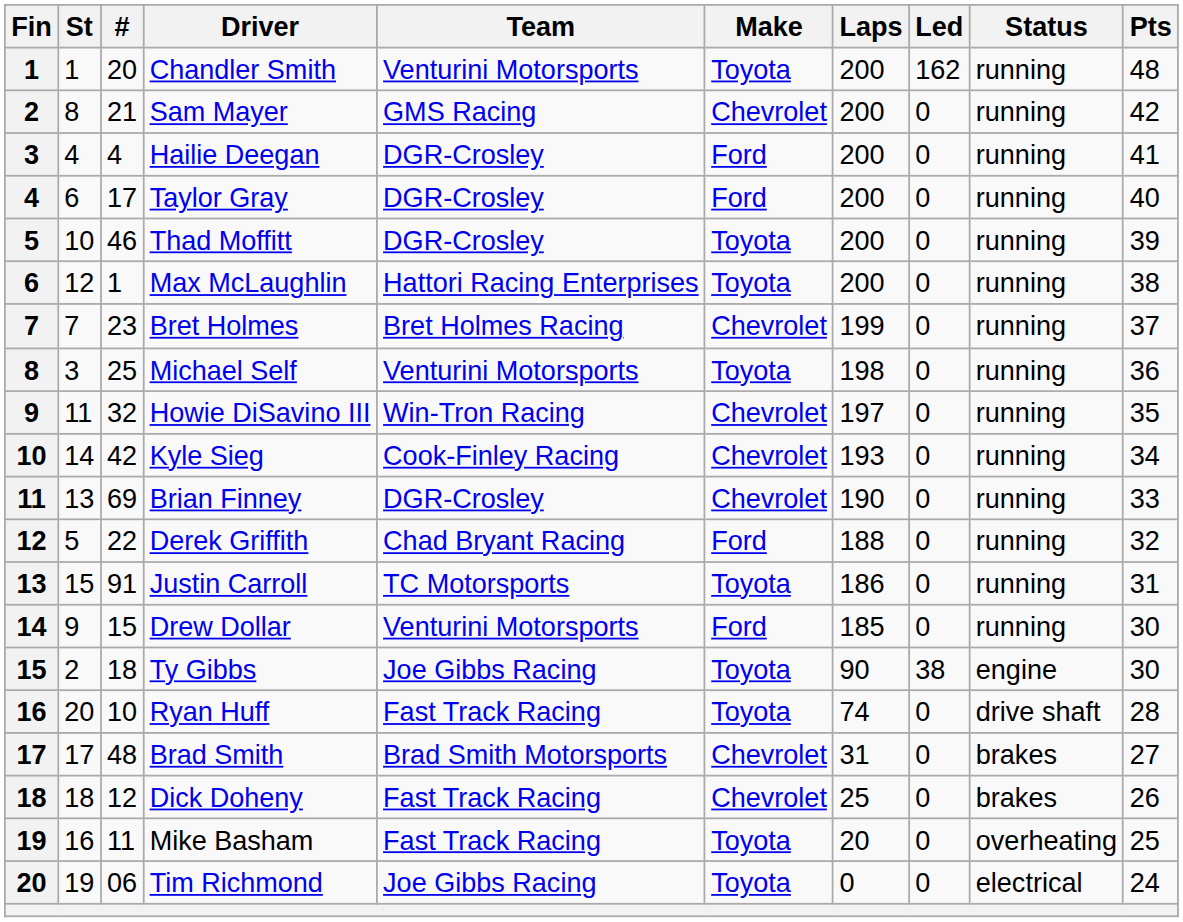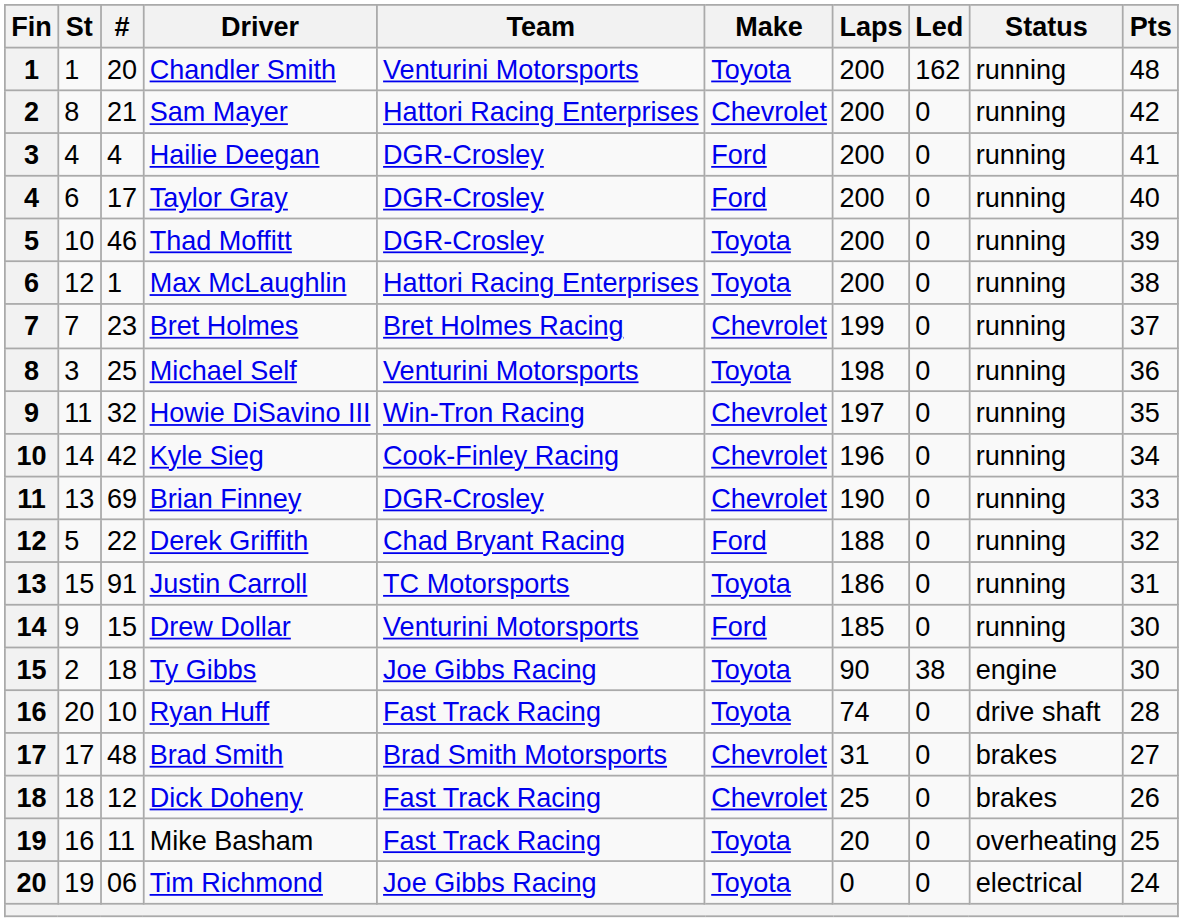 <table class="wikitable" style="font-size:95%">
 <tr>
 <th>Fin</th>
 <th>St</th>
 <th>#</th>
 <th>Driver</th>
 <th>Team</th>
 <th>Make</th>
 <th>Laps</th>
 <th>Led</th>
 <th>Status</th>
 <th>Pts</th>
 </tr>
 <tr>
 <th>1</th>
 <td>1</td>
 <td>20</td>
 <td><a href='#'>Chandler Smith</a></td>
 <td><a href='#'>Venturini Motorsports</a></td>
 <td><a href='#'>Toyota</a></td>
 <td>200</td>
 <td>162</td>
 <td>running</td>
 <td>48</td>
 </tr>
 <tr>
 <th>2</th>
 <td>8</td>
 <td>21</td>
 <td><a href='#'>Sam Mayer</a></td>
-<td><a href='#'>GMS Racing</a></td>
+<td><a href='#'>Hattori Racing Enterprises</a></td>
 <td><a href='#'>Chevrolet</a></td>
 <td>200</td>
 <td>0</td>
 <td>running</td>
 <td>42</td>
 </tr>
 <tr>
 <th>3</th>
 <td>4</td>
 <td>4</td>
 <td><a href='#'>Hailie Deegan</a></td>
 <td><a href='#'>DGR-Crosley</a></td>
 <td><a href='#'>Ford</a></td>
 <td>200</td>
 <td>0</td>
 <td>running</td>
 <td>41</td>
 </tr>
 <tr>
 <th>4</th>
 <td>6</td>
 <td>17</td>
 <td><a href='#'>Taylor Gray</a></td>
 <td><a href='#'>DGR-Crosley</a></td>
 <td><a href='#'>Ford</a></td>
 <td>200</td>
 <td>0</td>
 <td>running</td>
 <td>40</td>
 </tr>
 <tr>
 <th>5</th>
 <td>10</td>
 <td>46</td>
 <td><a href='#'>Thad Moffitt</a></td>
 <td><a href='#'>DGR-Crosley</a></td>
 <td><a href='#'>Toyota</a></td>
 <td>200</td>
 <td>0</td>
 <td>running</td>
 <td>39</td>
 </tr>
 <tr>
 <th>6</th>
 <td>12</td>
 <td>1</td>
 <td><a href='#'>Max McLaughlin</a></td>
 <td><a href='#'>Hattori Racing Enterprises</a></td>
 <td><a href='#'>Toyota</a></td>
 <td>200</td>
 <td>0</td>
 <td>running</td>
 <td>38</td>
 </tr>
 <tr>
 <th>7</th>
 <td>7</td>
 <td>23</td>
 <td><a href='#'>Bret Holmes</a></td>
 <td><a href='#'>Bret Holmes Racing</a></td>
 <td><a href='#'>Chevrolet</a></td>
 <td>199</td>
 <td>0</td>
 <td>running</td>
 <td>37</td>
 </tr>
 <tr>
 <th>8</th>
 <td>3</td>
 <td>25</td>
 <td><a href='#'>Michael Self</a></td>
 <td><a href='#'>Venturini Motorsports</a></td>
 <td><a href='#'>Toyota</a></td>
 <td>198</td>
 <td>0</td>
 <td>running</td>
 <td>36</td>
 </tr>
 <tr>
 <th>9</th>
 <td>11</td>
 <td>32</td>
 <td><a href='#'>Howie DiSavino III</a></td>
 <td><a href='#'>Win-Tron Racing</a></td>
 <td><a href='#'>Chevrolet</a></td>
 <td>197</td>
 <td>0</td>
 <td>running</td>
 <td>35</td>
 </tr>
 <tr>
 <th>10</th>
 <td>14</td>
 <td>42</td>
 <td><a href='#'>Kyle Sieg</a></td>
 <td><a href='#'>Cook-Finley Racing</a></td>
 <td><a href='#'>Chevrolet</a></td>
-<td>193</td>
+<td>196</td>
 <td>0</td>
 <td>running</td>
 <td>34</td>
 </tr>
 <tr>
 <th>11</th>
 <td>13</td>
 <td>69</td>
 <td><a href='#'>Brian Finney</a></td>
 <td><a href='#'>DGR-Crosley</a></td>
 <td><a href='#'>Chevrolet</a></td>
 <td>190</td>
 <td>0</td>
 <td>running</td>
 <td>33</td>
 </tr>
 <tr>
 <th>12</th>
 <td>5</td>
 <td>22</td>
 <td><a href='#'>Derek Griffith</a></td>
 <td><a href='#'>Chad Bryant Racing</a></td>
 <td><a href='#'>Ford</a></td>
 <td>188</td>
 <td>0</td>
 <td>running</td>
 <td>32</td>
 </tr>
 <tr>
 <th>13</th>
 <td>15</td>
 <td>91</td>
 <td><a href='#'>Justin Carroll</a></td>
 <td><a href='#'>TC Motorsports</a></td>
 <td><a href='#'>Toyota</a></td>
 <td>186</td>
 <td>0</td>
 <td>running</td>
 <td>31</td>
 </tr>
 <tr>
 <th>14</th>
 <td>9</td>
 <td>15</td>
 <td><a href='#'>Drew Dollar</a></td>
 <td><a href='#'>Venturini Motorsports</a></td>
 <td><a href='#'>Ford</a></td>
 <td>185</td>
 <td>0</td>
 <td>running</td>
 <td>30</td>
 </tr>
 <tr>
 <th>15</th>
 <td>2</td>
 <td>18</td>
 <td><a href='#'>Ty Gibbs</a></td>
 <td><a href='#'>Joe Gibbs Racing</a></td>
 <td><a href='#'>Toyota</a></td>
 <td>90</td>
 <td>38</td>
 <td>engine</td>
 <td>30</td>
 </tr>
 <tr>
 <th>16</th>
 <td>20</td>
 <td>10</td>
 <td><a href='#'>Ryan Huff</a></td>
 <td><a href='#'>Fast Track Racing</a></td>
 <td><a href='#'>Toyota</a></td>
 <td>74</td>
 <td>0</td>
 <td>drive shaft</td>
 <td>28</td>
 </tr>
 <tr>
 <th>17</th>
 <td>17</td>
 <td>48</td>
 <td><a href='#'>Brad Smith</a></td>
 <td><a href='#'>Brad Smith Motorsports</a></td>
 <td><a href='#'>Chevrolet</a></td>
 <td>31</td>
 <td>0</td>
 <td>brakes</td>
 <td>27</td>
 </tr>
 <tr>
 <th>18</th>
 <td>18</td>
 <td>12</td>
 <td><a href='#'>Dick Doheny</a></td>
 <td><a href='#'>Fast Track Racing</a></td>
 <td><a href='#'>Chevrolet</a></td>
 <td>25</td>
 <td>0</td>
 <td>brakes</td>
 <td>26</td>
 </tr>
 <tr>
 <th>19</th>
 <td>16</td>
 <td>11</td>
 <td>Mike Basham</td>
 <td><a href='#'>Fast Track Racing</a></td>
 <td><a href='#'>Toyota</a></td>
 <td>20</td>
 <td>0</td>
 <td>overheating</td>
 <td>25</td>
 </tr>
 <tr>
 <th>20</th>
 <td>19</td>
 <td>06</td>
 <td><a href='#'>Tim Richmond</a></td>
 <td><a href='#'>Joe Gibbs Racing</a></td>
 <td><a href='#'>Toyota</a></td>
 <td>0</td>
 <td>0</td>
 <td>electrical</td>
 <td>24</td>
 </tr>
 <tr>
 <th colspan="10"></th>
 </tr>
 </table>
